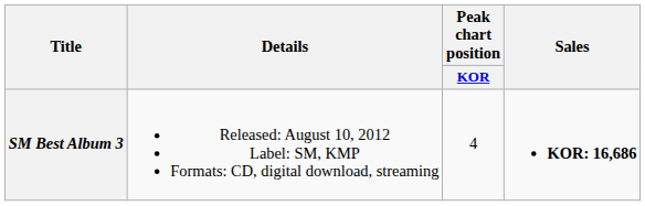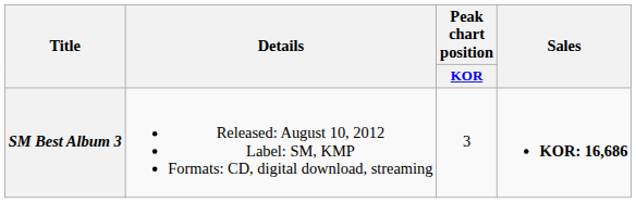 <table class="wikitable plainrowheaders" style="text-align:center">
 <tr>
 <th rowspan="2" scope="col">Title</th>
 <th rowspan="2" scope="col">Details</th>
 <th scope="col">Peak chart position</th>
 <th rowspan="2" scope="col">Sales</th>
 </tr>
 <tr>
 <th scope="col" style="font-size:90%; width:2.5em"><a href='#'>KOR</a><br></th>
 </tr>
 <tr>
 <th scope="row"><em>SM Best Album 3</em></th>
 <td><br><ul><li>Released: August 10, 2012</li><li>Label: SM, KMP</li><li>Formats: CD, digital download, streaming</li></ul></td>
-<td>4</td>
+<td>3</td>
 <td><strong><br><ul><li>KOR: 16,686</li></ul></strong></td>
 </tr>
 </table>
